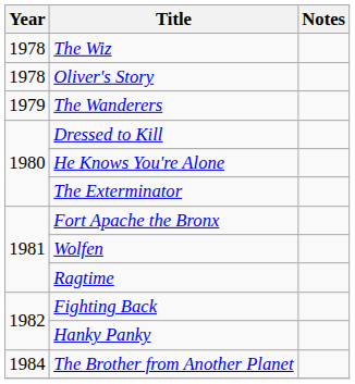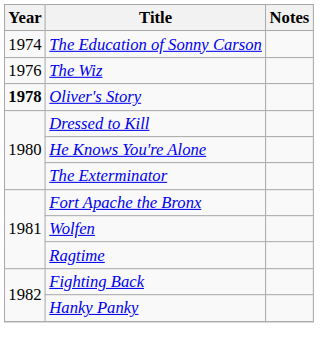 <table class="wikitable">
 <tr>
 <th>Year</th>
 <th>Title</th>
 <th>Notes</th>
 </tr>
 <tr>
-<td>1978</td>
+<td>1974</td>
+<td><em><a href='#'>The Education of Sonny Carson</a></em></td>
+<td></td>
+</tr>
+<tr>
+<td>1976</td>
 <td><em><a href='#'>The Wiz</a></em></td>
 <td></td>
 </tr>
 <tr>
-<td>1978</td>
+<td><strong>1978</strong></td>
 <td><em><a href='#'>Oliver's Story</a></em></td>
-<td></td>
-</tr>
-<tr>
-<td>1979</td>
-<td><em><a href='#'>The Wanderers</a></em></td>
 <td></td>
 </tr>
 <tr>
 <td rowspan="3">1980</td>
 <td><em><a href='#'>Dressed to Kill</a></em></td>
 <td></td>
 </tr>
 <tr>
 <td><em><a href='#'>He Knows You're Alone</a></em></td>
 <td></td>
 </tr>
 <tr>
 <td><em><a href='#'>The Exterminator</a></em></td>
 <td></td>
 </tr>
 <tr>
 <td rowspan="3">1981</td>
 <td><em><a href='#'>Fort Apache the Bronx</a></em></td>
 <td></td>
 </tr>
 <tr>
 <td><em><a href='#'>Wolfen</a></em></td>
 <td></td>
 </tr>
 <tr>
 <td><em><a href='#'>Ragtime</a></em></td>
 <td></td>
 </tr>
 <tr>
 <td rowspan="2">1982</td>
 <td><em><a href='#'>Fighting Back</a></em></td>
 <td></td>
 </tr>
 <tr>
 <td><em><a href='#'>Hanky Panky</a></em></td>
 <td></td>
 </tr>
 <tr>
-<td>1984</td>
-<td><em><a href='#'>The Brother from Another Planet</a></em></td>
-<td></td>
-</tr>
-<tr>
 </tr>
 </table>
